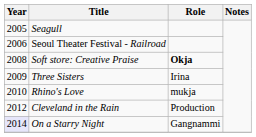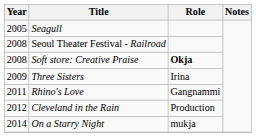 <table class="wikitable sortable">
 <tr>
 <th>Year</th>
 <th>Title</th>
 <th>Role</th>
 <th class="unsortable">Notes</th>
 </tr>
 <tr>
 <td>2005</td>
 <td><em>Seagull</em></td>
 <td></td>
 <td rowspan=7></td>
 </tr>
 <tr>
-<td>2006</td>
+<td>2008</td>
 <td>Seoul Theater Festival - <em>Railroad</em></td>
 <td></td>
 </tr>
 <tr>
 <td>2008</td>
 <td><em>Soft store: Creative Praise</em></td>
 <td><strong>Okja</strong></td>
 </tr>
 <tr>
 <td>2009</td>
 <td><em>Three Sisters</em></td>
 <td>Irina</td>
 </tr>
 <tr>
-<td>2010</td>
+<td>2011</td>
 <td><em>Rhino's Love</em></td>
-<td>mukja</td>
+<td>Gangnammi</td>
 </tr>
 <tr>
 <td>2012</td>
 <td><em>Cleveland in the Rain</em></td>
 <td>Production</td>
 </tr>
 <tr>
-<td style="background: lavender;">2014</td>
+<td>2014</td>
 <td><em>On a Starry Night</em></td>
-<td>Gangnammi</td>
+<td>mukja</td>
 </tr>
 <tr>
 </tr>
 </table>
